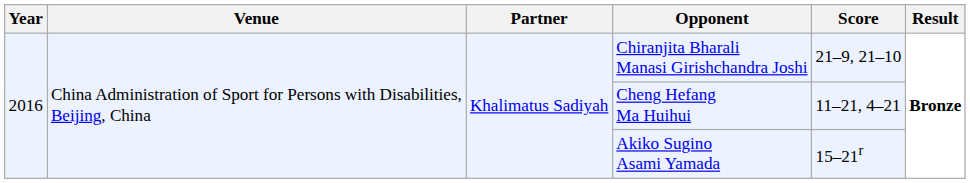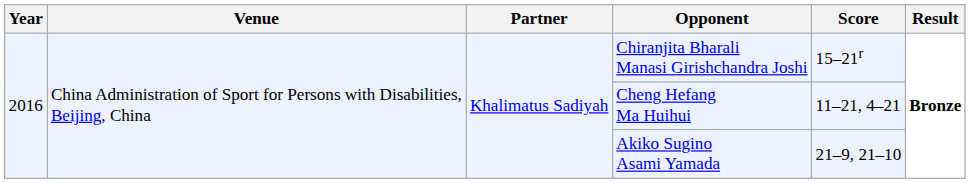 <table class="sortable wikitable" style="font-size: 90%;">
 <tr>
 <th>Year</th>
 <th>Venue</th>
 <th>Partner</th>
 <th>Opponent</th>
 <th>Score</th>
 <th>Result</th>
 </tr>
 <tr style="background:#ECF2FF">
 <td rowspan="3" align="center">2016</td>
 <td rowspan="3" align="left">China Administration of Sport for Persons with Disabilities,<br><a href='#'>Beijing</a>, China</td>
 <td rowspan="3" align="left"> <a href='#'>Khalimatus Sadiyah</a></td>
 <td align="left"> <a href='#'>Chiranjita Bharali</a><br> <a href='#'>Manasi Girishchandra Joshi</a></td>
-<td align="left">21–9, 21–10</td>
+<td align="left">15–21<sup>r</sup></td>
 <td rowspan="3" style="text-align:left; background:white"> <strong>Bronze</strong></td>
 </tr>
 <tr style="background:#ECF2FF">
 <td align="left"> <a href='#'>Cheng Hefang</a> <br>  <a href='#'>Ma Huihui</a></td>
 <td align="left">11–21, 4–21</td>
 </tr>
 <tr style="background:#ECF2FF">
 <td align="left"> <a href='#'>Akiko Sugino</a><br> <a href='#'>Asami Yamada</a></td>
-<td align="left">15–21<sup>r</sup></td>
+<td align="left">21–9, 21–10</td>
 </tr>
 </table>
